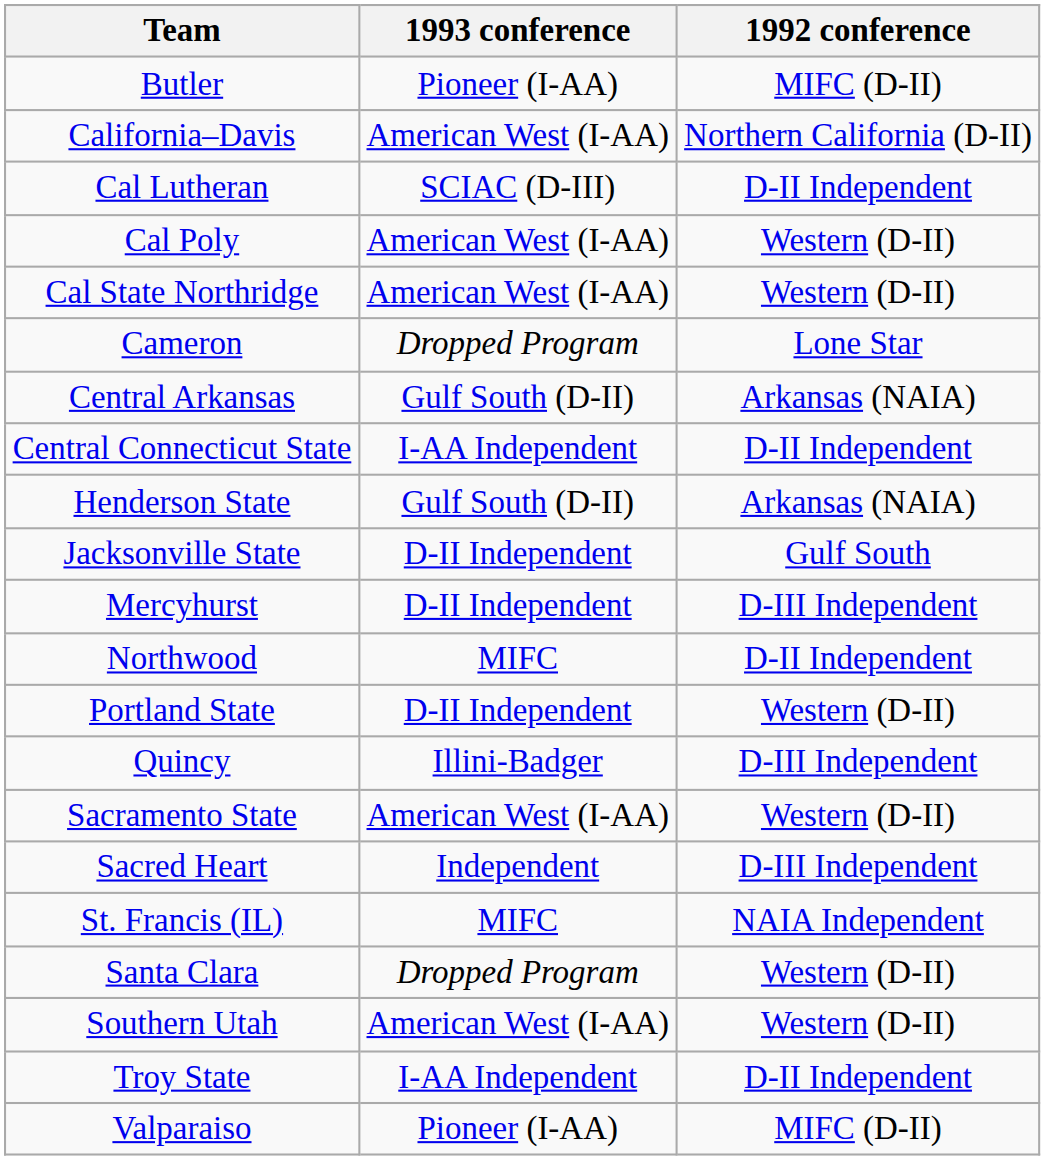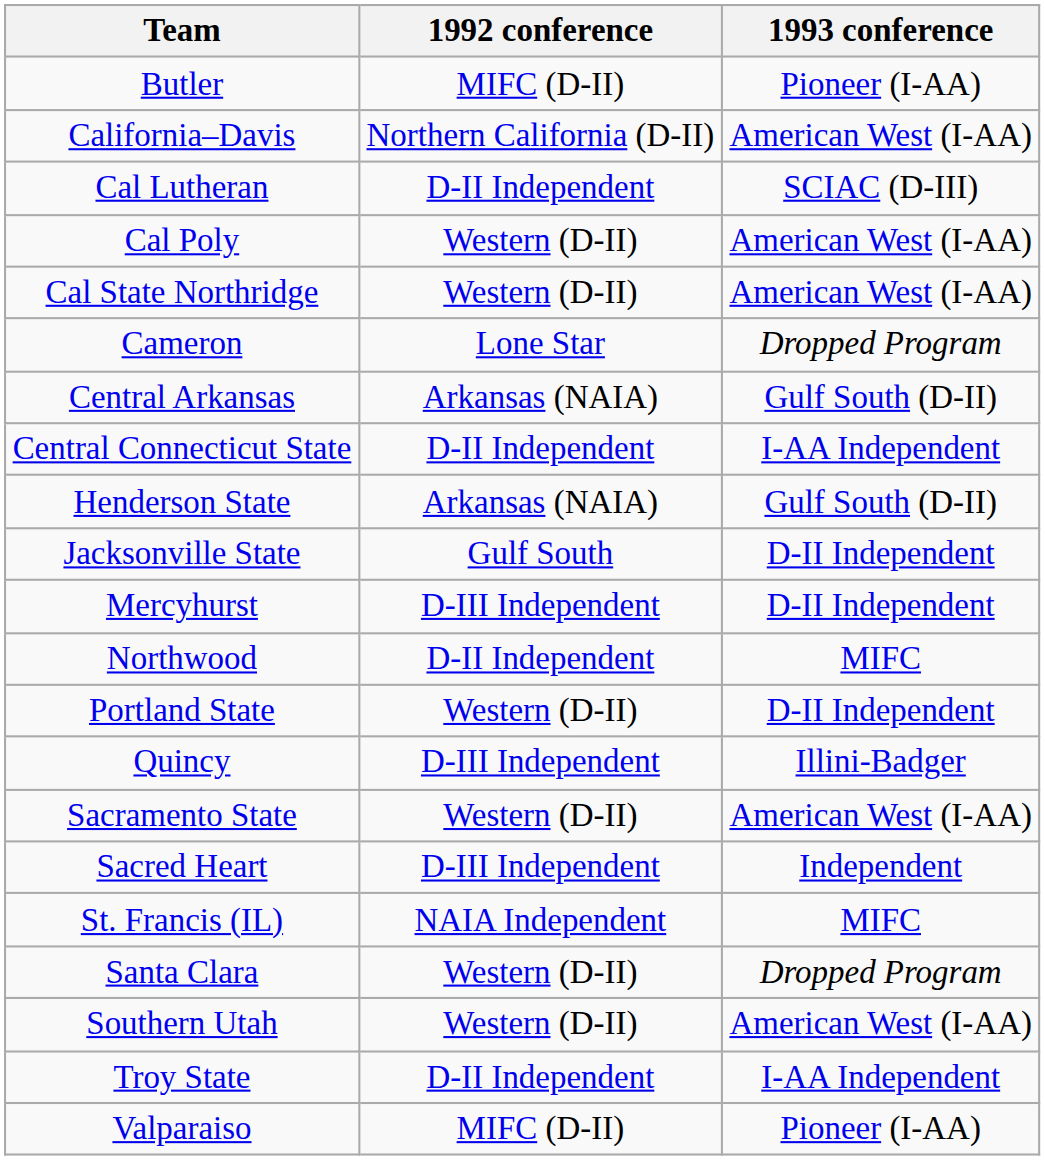 <table class="wikitable sortable">
 <tr>
 <th>Team</th>
+<th>1992 conference</th>
 <th>1993 conference</th>
-<th>1992 conference</th>
 </tr>
 <tr style="text-align:center;">
 <td><a href='#'>Butler</a></td>
+<td><a href='#'>MIFC</a> (D-II)</td>
 <td><a href='#'>Pioneer</a> (I-AA)</td>
-<td><a href='#'>MIFC</a> (D-II)</td>
 </tr>
 <tr style="text-align:center;">
 <td><a href='#'>California–Davis</a></td>
+<td><a href='#'>Northern California</a> (D-II)</td>
 <td><a href='#'>American West</a> (I-AA)</td>
-<td><a href='#'>Northern California</a> (D-II)</td>
 </tr>
 <tr style="text-align:center;">
 <td><a href='#'>Cal Lutheran</a></td>
+<td><a href='#'>D-II Independent</a></td>
 <td><a href='#'>SCIAC</a> (D-III)</td>
+</tr>
+<tr style="text-align:center;">
+<td><a href='#'>Cal Poly</a></td>
+<td><a href='#'>Western</a> (D-II)</td>
+<td><a href='#'>American West</a> (I-AA)</td>
+</tr>
+<tr style="text-align:center;">
+<td><a href='#'>Cal State Northridge</a></td>
+<td><a href='#'>Western</a> (D-II)</td>
+<td><a href='#'>American West</a> (I-AA)</td>
+</tr>
+<tr style="text-align:center;">
+<td><a href='#'>Cameron</a></td>
+<td><a href='#'>Lone Star</a></td>
+<td><em>Dropped Program</em></td>
+</tr>
+<tr style="text-align:center;">
+<td><a href='#'>Central Arkansas</a></td>
+<td><a href='#'>Arkansas</a> (NAIA)</td>
+<td><a href='#'>Gulf South</a> (D-II)</td>
+</tr>
+<tr style="text-align:center;">
+<td><a href='#'>Central Connecticut State</a></td>
+<td><a href='#'>D-II Independent</a></td>
+<td><a href='#'>I-AA Independent</a></td>
+</tr>
+<tr style="text-align:center;">
+<td><a href='#'>Henderson State</a></td>
+<td><a href='#'>Arkansas</a> (NAIA)</td>
+<td><a href='#'>Gulf South</a> (D-II)</td>
+</tr>
+<tr style="text-align:center;">
+<td><a href='#'>Jacksonville State</a></td>
+<td><a href='#'>Gulf South</a></td>
 <td><a href='#'>D-II Independent</a></td>
 </tr>
 <tr style="text-align:center;">
-<td><a href='#'>Cal Poly</a></td>
-<td><a href='#'>American West</a> (I-AA)</td>
-<td><a href='#'>Western</a> (D-II)</td>
-</tr>
-<tr style="text-align:center;">
-<td><a href='#'>Cal State Northridge</a></td>
-<td><a href='#'>American West</a> (I-AA)</td>
-<td><a href='#'>Western</a> (D-II)</td>
-</tr>
-<tr style="text-align:center;">
-<td><a href='#'>Cameron</a></td>
-<td><em>Dropped Program</em></td>
-<td><a href='#'>Lone Star</a></td>
-</tr>
-<tr style="text-align:center;">
-<td><a href='#'>Central Arkansas</a></td>
-<td><a href='#'>Gulf South</a> (D-II)</td>
-<td><a href='#'>Arkansas</a> (NAIA)</td>
-</tr>
-<tr style="text-align:center;">
-<td><a href='#'>Central Connecticut State</a></td>
-<td><a href='#'>I-AA Independent</a></td>
+<td><a href='#'>Mercyhurst</a></td>
+<td><a href='#'>D-III Independent</a></td>
 <td><a href='#'>D-II Independent</a></td>
 </tr>
 <tr style="text-align:center;">
-<td><a href='#'>Henderson State</a></td>
-<td><a href='#'>Gulf South</a> (D-II)</td>
-<td><a href='#'>Arkansas</a> (NAIA)</td>
+<td><a href='#'>Northwood</a></td>
+<td><a href='#'>D-II Independent</a></td>
+<td><a href='#'>MIFC</a></td>
 </tr>
 <tr style="text-align:center;">
-<td><a href='#'>Jacksonville State</a></td>
-<td><a href='#'>D-II Independent</a></td>
-<td><a href='#'>Gulf South</a></td>
-</tr>
-<tr style="text-align:center;">
-<td><a href='#'>Mercyhurst</a></td>
-<td><a href='#'>D-II Independent</a></td>
-<td><a href='#'>D-III Independent</a></td>
-</tr>
-<tr style="text-align:center;">
-<td><a href='#'>Northwood</a></td>
-<td><a href='#'>MIFC</a></td>
+<td><a href='#'>Portland State</a></td>
+<td><a href='#'>Western</a> (D-II)</td>
 <td><a href='#'>D-II Independent</a></td>
 </tr>
 <tr style="text-align:center;">
-<td><a href='#'>Portland State</a></td>
-<td><a href='#'>D-II Independent</a></td>
-<td><a href='#'>Western</a> (D-II)</td>
-</tr>
-<tr style="text-align:center;">
 <td><a href='#'>Quincy</a></td>
+<td><a href='#'>D-III Independent</a></td>
 <td><a href='#'>Illini-Badger</a></td>
-<td><a href='#'>D-III Independent</a></td>
 </tr>
 <tr style="text-align:center;">
 <td><a href='#'>Sacramento State</a></td>
+<td><a href='#'>Western</a> (D-II)</td>
 <td><a href='#'>American West</a> (I-AA)</td>
-<td><a href='#'>Western</a> (D-II)</td>
 </tr>
 <tr style="text-align:center;">
 <td><a href='#'>Sacred Heart</a></td>
+<td><a href='#'>D-III Independent</a></td>
 <td><a href='#'>Independent</a></td>
-<td><a href='#'>D-III Independent</a></td>
 </tr>
 <tr style="text-align:center;">
 <td><a href='#'>St. Francis (IL)</a></td>
+<td><a href='#'>NAIA Independent</a></td>
 <td><a href='#'>MIFC</a></td>
-<td><a href='#'>NAIA Independent</a></td>
 </tr>
 <tr style="text-align:center;">
 <td><a href='#'>Santa Clara</a></td>
+<td><a href='#'>Western</a> (D-II)</td>
 <td><em>Dropped Program</em></td>
-<td><a href='#'>Western</a> (D-II)</td>
 </tr>
 <tr style="text-align:center;">
 <td><a href='#'>Southern Utah</a></td>
+<td><a href='#'>Western</a> (D-II)</td>
 <td><a href='#'>American West</a> (I-AA)</td>
-<td><a href='#'>Western</a> (D-II)</td>
 </tr>
 <tr style="text-align:center;">
 <td><a href='#'>Troy State</a></td>
+<td><a href='#'>D-II Independent</a></td>
 <td><a href='#'>I-AA Independent</a></td>
-<td><a href='#'>D-II Independent</a></td>
 </tr>
 <tr style="text-align:center;">
 <td><a href='#'>Valparaiso</a></td>
+<td><a href='#'>MIFC</a> (D-II)</td>
 <td><a href='#'>Pioneer</a> (I-AA)</td>
-<td><a href='#'>MIFC</a> (D-II)</td>
 </tr>
 </table>
